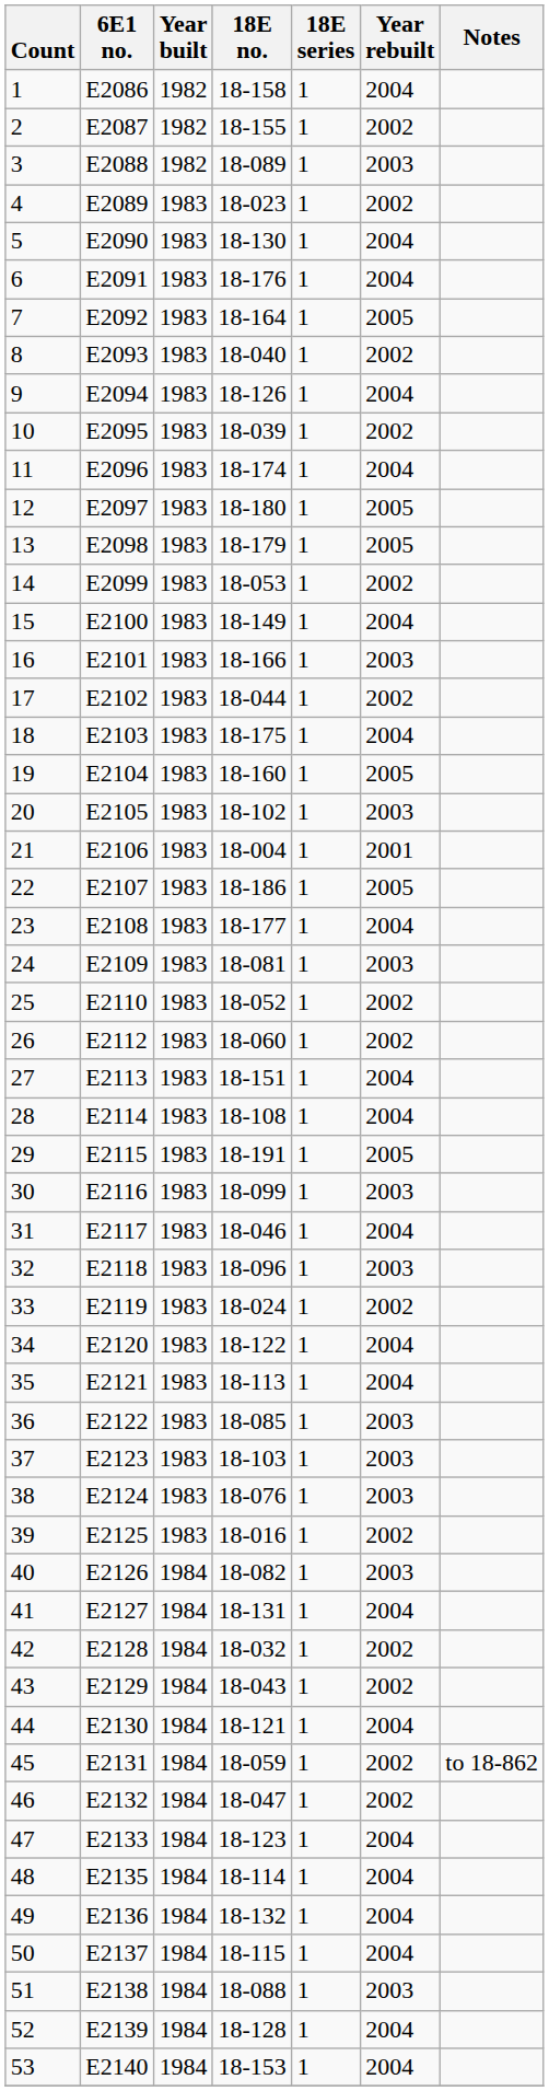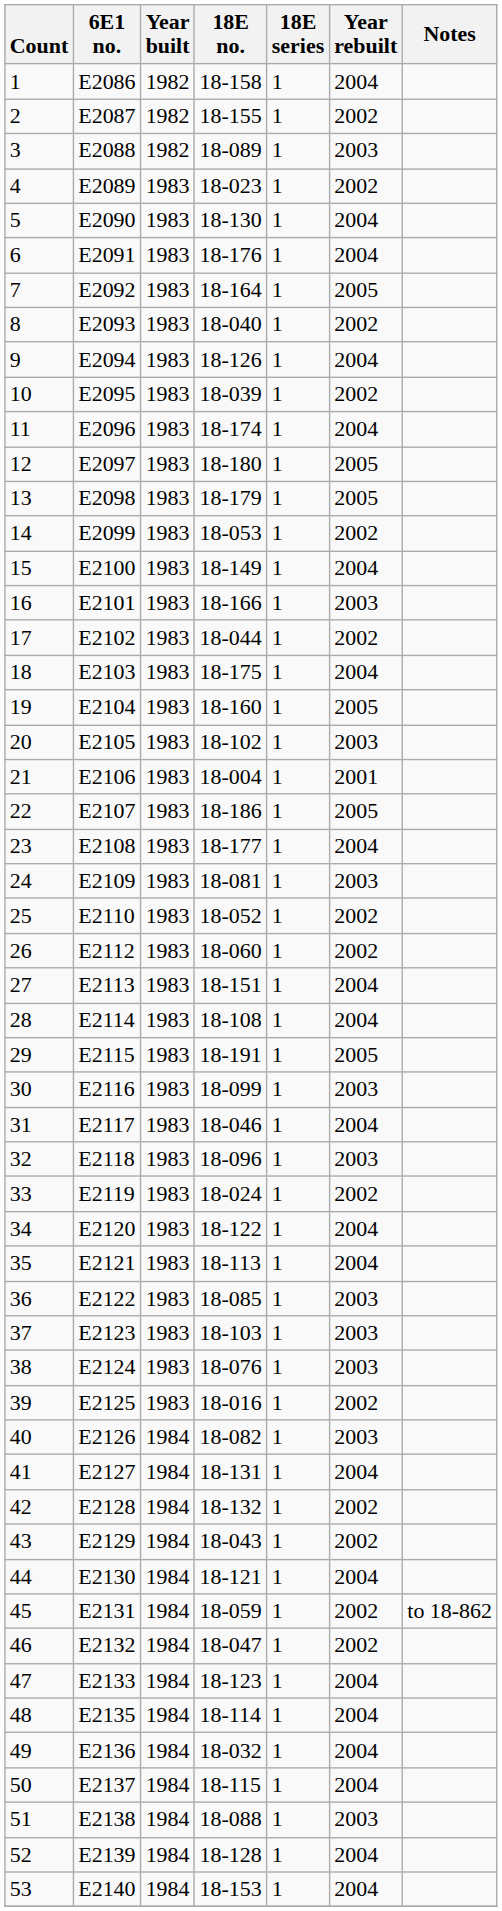 <table class="wikitable collapsible collapsed sortable" style="margin:0.5em auto; font-size:100%;">
 <tr>
 <th><br>Count</th>
 <th>6E1<br>no.</th>
 <th>Year<br>built</th>
 <th>18E<br>no.</th>
 <th>18E<br>series</th>
 <th>Year<br>rebuilt</th>
 <th>Notes</th>
 </tr>
 <tr>
 <td>1</td>
 <td>E2086</td>
 <td>1982</td>
 <td>18-158</td>
 <td>1</td>
 <td>2004</td>
 <td></td>
 </tr>
 <tr>
 <td>2</td>
 <td>E2087</td>
 <td>1982</td>
 <td>18-155</td>
 <td>1</td>
 <td>2002</td>
 <td></td>
 </tr>
 <tr>
 <td>3</td>
 <td>E2088</td>
 <td>1982</td>
 <td>18-089</td>
 <td>1</td>
 <td>2003</td>
 <td></td>
 </tr>
 <tr>
 <td>4</td>
 <td>E2089</td>
 <td>1983</td>
 <td>18-023</td>
 <td>1</td>
 <td>2002</td>
 <td></td>
 </tr>
 <tr>
 <td>5</td>
 <td>E2090</td>
 <td>1983</td>
 <td>18-130</td>
 <td>1</td>
 <td>2004</td>
 <td></td>
 </tr>
 <tr>
 <td>6</td>
 <td>E2091</td>
 <td>1983</td>
 <td>18-176</td>
 <td>1</td>
 <td>2004</td>
 <td></td>
 </tr>
 <tr>
 <td>7</td>
 <td>E2092</td>
 <td>1983</td>
 <td>18-164</td>
 <td>1</td>
 <td>2005</td>
 <td></td>
 </tr>
 <tr>
 <td>8</td>
 <td>E2093</td>
 <td>1983</td>
 <td>18-040</td>
 <td>1</td>
 <td>2002</td>
 <td></td>
 </tr>
 <tr>
 <td>9</td>
 <td>E2094</td>
 <td>1983</td>
 <td>18-126</td>
 <td>1</td>
 <td>2004</td>
 <td></td>
 </tr>
 <tr>
 <td>10</td>
 <td>E2095</td>
 <td>1983</td>
 <td>18-039</td>
 <td>1</td>
 <td>2002</td>
 <td></td>
 </tr>
 <tr>
 <td>11</td>
 <td>E2096</td>
 <td>1983</td>
 <td>18-174</td>
 <td>1</td>
 <td>2004</td>
 <td></td>
 </tr>
 <tr>
 <td>12</td>
 <td>E2097</td>
 <td>1983</td>
 <td>18-180</td>
 <td>1</td>
 <td>2005</td>
 <td></td>
 </tr>
 <tr>
 <td>13</td>
 <td>E2098</td>
 <td>1983</td>
 <td>18-179</td>
 <td>1</td>
 <td>2005</td>
 <td></td>
 </tr>
 <tr>
 <td>14</td>
 <td>E2099</td>
 <td>1983</td>
 <td>18-053</td>
 <td>1</td>
 <td>2002</td>
 <td></td>
 </tr>
 <tr>
 <td>15</td>
 <td>E2100</td>
 <td>1983</td>
 <td>18-149</td>
 <td>1</td>
 <td>2004</td>
 <td></td>
 </tr>
 <tr>
 <td>16</td>
 <td>E2101</td>
 <td>1983</td>
 <td>18-166</td>
 <td>1</td>
 <td>2003</td>
 <td></td>
 </tr>
 <tr>
 <td>17</td>
 <td>E2102</td>
 <td>1983</td>
 <td>18-044</td>
 <td>1</td>
 <td>2002</td>
 <td></td>
 </tr>
 <tr>
 <td>18</td>
 <td>E2103</td>
 <td>1983</td>
 <td>18-175</td>
 <td>1</td>
 <td>2004</td>
 <td></td>
 </tr>
 <tr>
 <td>19</td>
 <td>E2104</td>
 <td>1983</td>
 <td>18-160</td>
 <td>1</td>
 <td>2005</td>
 <td></td>
 </tr>
 <tr>
 <td>20</td>
 <td>E2105</td>
 <td>1983</td>
 <td>18-102</td>
 <td>1</td>
 <td>2003</td>
 <td></td>
 </tr>
 <tr>
 <td>21</td>
 <td>E2106</td>
 <td>1983</td>
 <td>18-004</td>
 <td>1</td>
 <td>2001</td>
 <td></td>
 </tr>
 <tr>
 <td>22</td>
 <td>E2107</td>
 <td>1983</td>
 <td>18-186</td>
 <td>1</td>
 <td>2005</td>
 <td></td>
 </tr>
 <tr>
 <td>23</td>
 <td>E2108</td>
 <td>1983</td>
 <td>18-177</td>
 <td>1</td>
 <td>2004</td>
 <td></td>
 </tr>
 <tr>
 <td>24</td>
 <td>E2109</td>
 <td>1983</td>
 <td>18-081</td>
 <td>1</td>
 <td>2003</td>
 <td></td>
 </tr>
 <tr>
 <td>25</td>
 <td>E2110</td>
 <td>1983</td>
 <td>18-052</td>
 <td>1</td>
 <td>2002</td>
 <td></td>
 </tr>
 <tr>
 <td>26</td>
 <td>E2112</td>
 <td>1983</td>
 <td>18-060</td>
 <td>1</td>
 <td>2002</td>
 <td></td>
 </tr>
 <tr>
 <td>27</td>
 <td>E2113</td>
 <td>1983</td>
 <td>18-151</td>
 <td>1</td>
 <td>2004</td>
 <td></td>
 </tr>
 <tr>
 <td>28</td>
 <td>E2114</td>
 <td>1983</td>
 <td>18-108</td>
 <td>1</td>
 <td>2004</td>
 <td></td>
 </tr>
 <tr>
 <td>29</td>
 <td>E2115</td>
 <td>1983</td>
 <td>18-191</td>
 <td>1</td>
 <td>2005</td>
 <td></td>
 </tr>
 <tr>
 <td>30</td>
 <td>E2116</td>
 <td>1983</td>
 <td>18-099</td>
 <td>1</td>
 <td>2003</td>
 <td></td>
 </tr>
 <tr>
 <td>31</td>
 <td>E2117</td>
 <td>1983</td>
 <td>18-046</td>
 <td>1</td>
 <td>2004</td>
 <td></td>
 </tr>
 <tr>
 <td>32</td>
 <td>E2118</td>
 <td>1983</td>
 <td>18-096</td>
 <td>1</td>
 <td>2003</td>
 <td></td>
 </tr>
 <tr>
 <td>33</td>
 <td>E2119</td>
 <td>1983</td>
 <td>18-024</td>
 <td>1</td>
 <td>2002</td>
 <td></td>
 </tr>
 <tr>
 <td>34</td>
 <td>E2120</td>
 <td>1983</td>
 <td>18-122</td>
 <td>1</td>
 <td>2004</td>
 <td></td>
 </tr>
 <tr>
 <td>35</td>
 <td>E2121</td>
 <td>1983</td>
 <td>18-113</td>
 <td>1</td>
 <td>2004</td>
 <td></td>
 </tr>
 <tr>
 <td>36</td>
 <td>E2122</td>
 <td>1983</td>
 <td>18-085</td>
 <td>1</td>
 <td>2003</td>
 <td></td>
 </tr>
 <tr>
 <td>37</td>
 <td>E2123</td>
 <td>1983</td>
 <td>18-103</td>
 <td>1</td>
 <td>2003</td>
 <td></td>
 </tr>
 <tr>
 <td>38</td>
 <td>E2124</td>
 <td>1983</td>
 <td>18-076</td>
 <td>1</td>
 <td>2003</td>
 <td></td>
 </tr>
 <tr>
 <td>39</td>
 <td>E2125</td>
 <td>1983</td>
 <td>18-016</td>
 <td>1</td>
 <td>2002</td>
 <td></td>
 </tr>
 <tr>
 <td>40</td>
 <td>E2126</td>
 <td>1984</td>
 <td>18-082</td>
 <td>1</td>
 <td>2003</td>
 <td></td>
 </tr>
 <tr>
 <td>41</td>
 <td>E2127</td>
 <td>1984</td>
 <td>18-131</td>
 <td>1</td>
 <td>2004</td>
 <td></td>
 </tr>
 <tr>
 <td>42</td>
 <td>E2128</td>
 <td>1984</td>
-<td>18-032</td>
+<td>18-132</td>
 <td>1</td>
 <td>2002</td>
 <td></td>
 </tr>
 <tr>
 <td>43</td>
 <td>E2129</td>
 <td>1984</td>
 <td>18-043</td>
 <td>1</td>
 <td>2002</td>
 <td></td>
 </tr>
 <tr>
 <td>44</td>
 <td>E2130</td>
 <td>1984</td>
 <td>18-121</td>
 <td>1</td>
 <td>2004</td>
 <td></td>
 </tr>
 <tr>
 <td>45</td>
 <td>E2131</td>
 <td>1984</td>
 <td>18-059</td>
 <td>1</td>
 <td>2002</td>
 <td>to 18-862</td>
 </tr>
 <tr>
 <td>46</td>
 <td>E2132</td>
 <td>1984</td>
 <td>18-047</td>
 <td>1</td>
 <td>2002</td>
 <td></td>
 </tr>
 <tr>
 <td>47</td>
 <td>E2133</td>
 <td>1984</td>
 <td>18-123</td>
 <td>1</td>
 <td>2004</td>
 <td></td>
 </tr>
 <tr>
 <td>48</td>
 <td>E2135</td>
 <td>1984</td>
 <td>18-114</td>
 <td>1</td>
 <td>2004</td>
 <td></td>
 </tr>
 <tr>
 <td>49</td>
 <td>E2136</td>
 <td>1984</td>
-<td>18-132</td>
+<td>18-032</td>
 <td>1</td>
 <td>2004</td>
 <td></td>
 </tr>
 <tr>
 <td>50</td>
 <td>E2137</td>
 <td>1984</td>
 <td>18-115</td>
 <td>1</td>
 <td>2004</td>
 <td></td>
 </tr>
 <tr>
 <td>51</td>
 <td>E2138</td>
 <td>1984</td>
 <td>18-088</td>
 <td>1</td>
 <td>2003</td>
 <td></td>
 </tr>
 <tr>
 <td>52</td>
 <td>E2139</td>
 <td>1984</td>
 <td>18-128</td>
 <td>1</td>
 <td>2004</td>
 <td></td>
 </tr>
 <tr>
 <td>53</td>
 <td>E2140</td>
 <td>1984</td>
 <td>18-153</td>
 <td>1</td>
 <td>2004</td>
 <td></td>
 </tr>
 <tr>
 </tr>
 </table>
